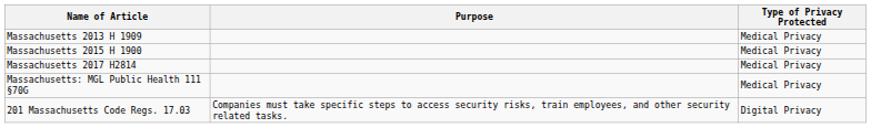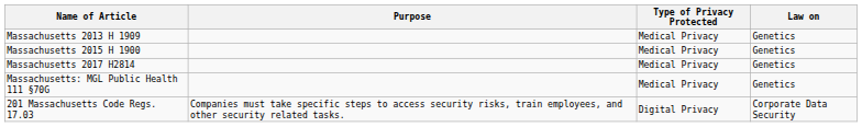 <table class="wikitable">
 <tr>
 <th>Name of Article</th>
 <th>Purpose</th>
 <th>Type of Privacy Protected</th>
+<th>Law on</th>
 </tr>
 <tr>
 <td>Massachusetts 2013 H 1909</td>
 <td></td>
 <td>Medical Privacy</td>
+<td>Genetics</td>
 </tr>
 <tr>
 <td>Massachusetts 2015 H 1900</td>
 <td></td>
 <td>Medical Privacy</td>
+<td>Genetics</td>
 </tr>
 <tr>
 <td>Massachusetts 2017 H2814</td>
 <td></td>
 <td>Medical Privacy</td>
+<td>Genetics</td>
 </tr>
 <tr>
 <td>Massachusetts: MGL Public Health 111 §70G</td>
 <td></td>
 <td>Medical Privacy</td>
+<td>Genetics</td>
 </tr>
 <tr>
 <td>201 Massachusetts Code Regs. 17.03</td>
 <td>Companies must take specific steps to access security risks, train employees, and other security related tasks.</td>
 <td>Digital Privacy</td>
+<td>Corporate Data Security</td>
 </tr>
 </table>
